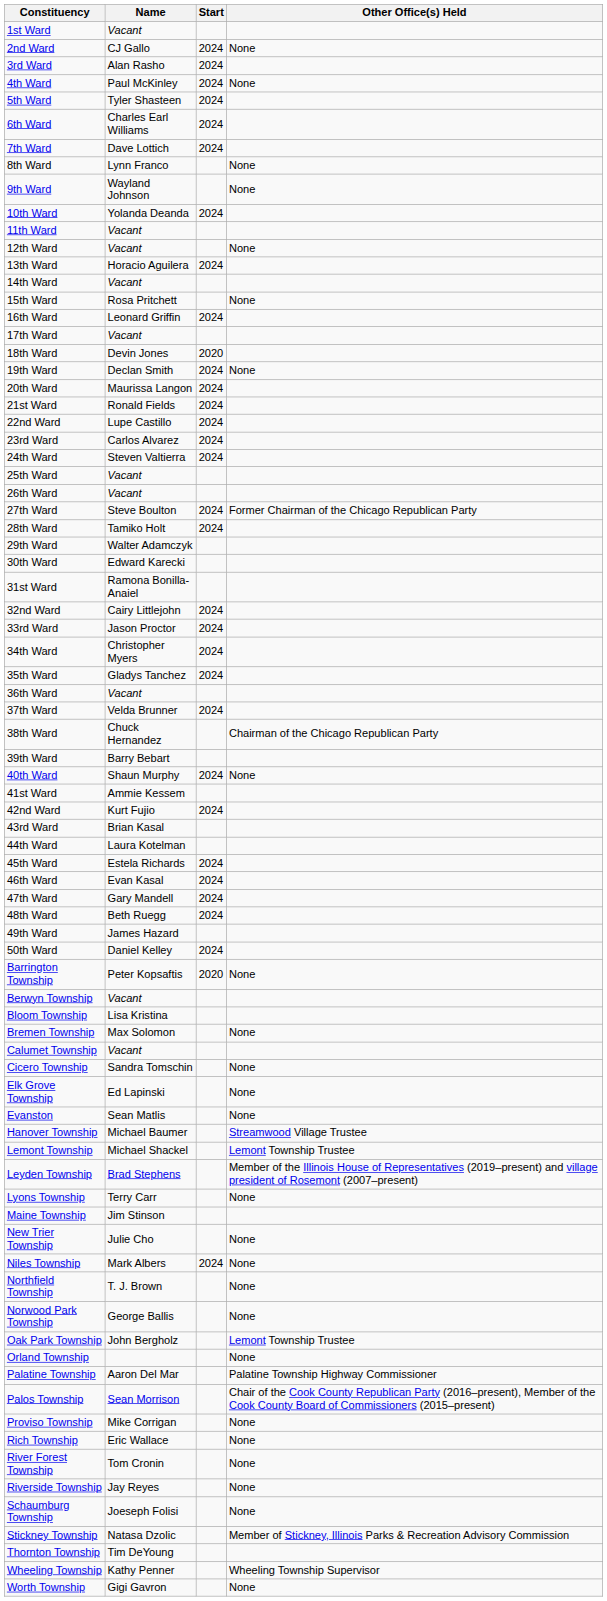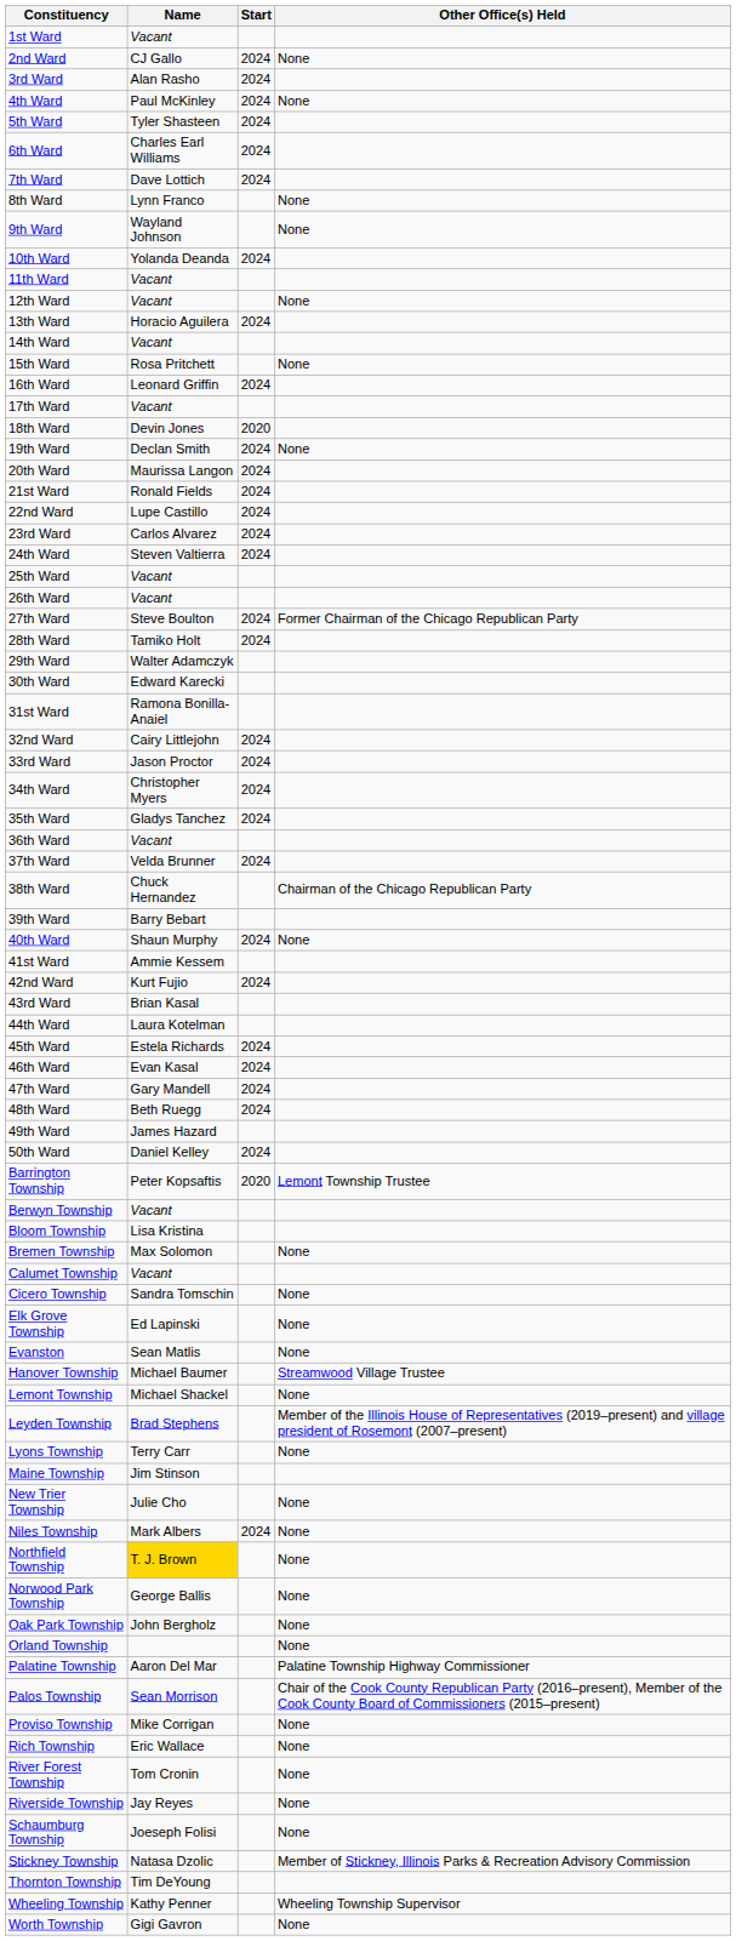 <table class="wikitable sortable">
 <tr>
 <th>Constituency<br></th>
 <th>Name</th>
 <th>Start</th>
 <th>Other Office(s) Held</th>
 </tr>
 <tr>
 <td><a href='#'>1st Ward</a></td>
 <td><em>Vacant</em></td>
 <td></td>
 <td></td>
 </tr>
 <tr>
 <td><a href='#'>2nd Ward</a></td>
 <td>CJ Gallo</td>
 <td>2024</td>
 <td>None</td>
 </tr>
 <tr>
 <td><a href='#'>3rd Ward</a></td>
 <td>Alan Rasho</td>
 <td>2024</td>
 </tr>
 <tr>
 <td><a href='#'>4th Ward</a></td>
 <td>Paul McKinley</td>
 <td>2024</td>
 <td>None</td>
 </tr>
 <tr>
 <td><a href='#'>5th Ward</a></td>
 <td>Tyler Shasteen</td>
 <td>2024</td>
 </tr>
 <tr>
 <td><a href='#'>6th Ward</a></td>
 <td>Charles Earl Williams</td>
 <td>2024</td>
 <td></td>
 </tr>
 <tr>
 <td><a href='#'>7th Ward</a></td>
 <td>Dave Lottich</td>
 <td>2024</td>
 </tr>
 <tr>
 <td>8th Ward</td>
 <td>Lynn Franco</td>
 <td></td>
 <td>None</td>
 </tr>
 <tr>
 <td><a href='#'>9th Ward</a></td>
 <td>Wayland Johnson</td>
 <td></td>
 <td>None</td>
 </tr>
 <tr>
 <td><a href='#'>10th Ward</a></td>
 <td>Yolanda Deanda</td>
 <td>2024</td>
 </tr>
 <tr>
 <td><a href='#'>11th Ward</a></td>
 <td><em>Vacant</em></td>
 <td></td>
 <td></td>
 </tr>
 <tr>
 <td>12th Ward</td>
 <td><em>Vacant</em></td>
 <td></td>
 <td>None</td>
 </tr>
 <tr>
 <td>13th Ward</td>
 <td>Horacio Aguilera</td>
 <td>2024</td>
 <td></td>
 </tr>
 <tr>
 <td>14th Ward</td>
 <td><em>Vacant</em></td>
 <td></td>
 <td></td>
 </tr>
 <tr>
 <td>15th Ward</td>
 <td>Rosa Pritchett</td>
 <td></td>
 <td>None</td>
 </tr>
 <tr>
 <td>16th Ward</td>
 <td>Leonard Griffin</td>
 <td>2024</td>
 </tr>
 <tr>
 <td>17th Ward</td>
 <td><em>Vacant</em></td>
 <td></td>
 <td></td>
 </tr>
 <tr>
 <td>18th Ward</td>
 <td>Devin Jones</td>
 <td>2020</td>
 <td></td>
 </tr>
 <tr>
 <td>19th Ward</td>
 <td>Declan Smith</td>
 <td>2024</td>
 <td>None</td>
 </tr>
 <tr>
 <td>20th Ward</td>
 <td>Maurissa Langon</td>
 <td>2024</td>
 </tr>
 <tr>
 <td>21st Ward</td>
 <td>Ronald Fields</td>
 <td>2024</td>
 <td></td>
 </tr>
 <tr>
 <td>22nd Ward</td>
 <td>Lupe Castillo</td>
 <td>2024</td>
 <td></td>
 </tr>
 <tr>
 <td>23rd Ward</td>
 <td>Carlos Alvarez</td>
 <td>2024</td>
 <td></td>
 </tr>
 <tr>
 <td>24th Ward</td>
 <td>Steven Valtierra</td>
 <td>2024</td>
 </tr>
 <tr>
 <td>25th Ward</td>
 <td><em>Vacant</em></td>
 <td></td>
 <td></td>
 </tr>
 <tr>
 <td>26th Ward</td>
 <td><em>Vacant</em></td>
 <td></td>
 <td></td>
 </tr>
 <tr>
 <td>27th Ward</td>
 <td>Steve Boulton</td>
 <td>2024</td>
 <td>Former Chairman of the Chicago Republican Party</td>
 </tr>
 <tr>
 <td>28th Ward</td>
 <td>Tamiko Holt</td>
 <td>2024</td>
 <td></td>
 </tr>
 <tr>
 <td>29th Ward</td>
 <td>Walter Adamczyk</td>
 <td></td>
 <td></td>
 </tr>
 <tr>
 <td>30th Ward</td>
 <td>Edward Karecki</td>
 <td></td>
 <td></td>
 </tr>
 <tr>
 <td>31st Ward</td>
 <td>Ramona Bonilla-Anaiel</td>
 <td></td>
 <td></td>
 </tr>
 <tr>
 <td>32nd Ward</td>
 <td>Cairy Littlejohn</td>
 <td>2024</td>
 <td></td>
 </tr>
 <tr>
 <td>33rd Ward</td>
 <td>Jason Proctor</td>
 <td>2024</td>
 </tr>
 <tr>
 <td>34th Ward</td>
 <td>Christopher Myers</td>
 <td>2024</td>
 <td></td>
 </tr>
 <tr>
 <td>35th Ward</td>
 <td>Gladys Tanchez</td>
 <td>2024</td>
 </tr>
 <tr>
 <td>36th Ward</td>
 <td><em>Vacant</em></td>
 <td></td>
 <td></td>
 </tr>
 <tr>
 <td>37th Ward</td>
 <td>Velda Brunner</td>
 <td>2024</td>
 </tr>
 <tr>
 <td>38th Ward</td>
 <td>Chuck Hernandez</td>
 <td></td>
 <td>Chairman of the Chicago Republican Party</td>
 </tr>
 <tr>
 <td>39th Ward</td>
 <td>Barry Bebart</td>
 <td></td>
 <td></td>
 </tr>
 <tr>
 <td><a href='#'>40th Ward</a></td>
 <td>Shaun Murphy</td>
 <td>2024</td>
 <td>None</td>
 </tr>
 <tr>
 <td>41st Ward</td>
 <td>Ammie Kessem</td>
 <td></td>
 <td></td>
 </tr>
 <tr>
 <td>42nd Ward</td>
 <td>Kurt Fujio</td>
 <td>2024</td>
 </tr>
 <tr>
 <td>43rd Ward</td>
 <td>Brian Kasal</td>
 <td></td>
 <td></td>
 </tr>
 <tr>
 <td>44th Ward</td>
 <td>Laura Kotelman</td>
 <td></td>
 <td></td>
 </tr>
 <tr>
 <td>45th Ward</td>
 <td>Estela Richards</td>
 <td>2024</td>
 <td></td>
 </tr>
 <tr>
 <td>46th Ward</td>
 <td>Evan Kasal</td>
 <td>2024</td>
 <td></td>
 </tr>
 <tr>
 <td>47th Ward</td>
 <td>Gary Mandell</td>
 <td>2024</td>
 <td></td>
 </tr>
 <tr>
 <td>48th Ward</td>
 <td>Beth Ruegg</td>
 <td>2024</td>
 <td></td>
 </tr>
 <tr>
 <td>49th Ward</td>
 <td>James Hazard</td>
 <td></td>
 <td></td>
 </tr>
 <tr>
 <td>50th Ward</td>
 <td>Daniel Kelley</td>
 <td>2024</td>
 <td></td>
 </tr>
 <tr>
 <td><a href='#'>Barrington Township</a></td>
 <td>Peter Kopsaftis</td>
 <td>2020</td>
-<td>None</td>
+<td><a href='#'>Lemont</a> Township Trustee</td>
 </tr>
 <tr>
 <td><a href='#'>Berwyn Township</a></td>
 <td><em>Vacant</em></td>
 <td></td>
 <td></td>
 </tr>
 <tr>
 <td><a href='#'>Bloom Township</a></td>
 <td>Lisa Kristina</td>
 <td></td>
 <td></td>
 </tr>
 <tr>
 <td><a href='#'>Bremen Township</a></td>
 <td>Max Solomon</td>
 <td></td>
 <td>None</td>
 </tr>
 <tr>
 <td><a href='#'>Calumet Township</a></td>
 <td><em>Vacant</em></td>
 <td></td>
 <td></td>
 </tr>
 <tr>
 <td><a href='#'>Cicero Township</a></td>
 <td>Sandra Tomschin</td>
 <td></td>
 <td>None</td>
 </tr>
 <tr>
 <td><a href='#'>Elk Grove Township</a></td>
 <td>Ed Lapinski</td>
 <td></td>
 <td>None</td>
 </tr>
 <tr>
 <td><a href='#'>Evanston</a></td>
 <td>Sean Matlis</td>
 <td></td>
 <td>None</td>
 </tr>
 <tr>
 <td><a href='#'>Hanover Township</a></td>
 <td>Michael Baumer</td>
 <td></td>
 <td><a href='#'>Streamwood</a> Village Trustee</td>
 </tr>
 <tr>
 <td><a href='#'>Lemont Township</a></td>
 <td>Michael Shackel</td>
 <td></td>
-<td><a href='#'>Lemont</a> Township Trustee</td>
+<td>None</td>
 </tr>
 <tr>
 <td><a href='#'>Leyden Township</a></td>
 <td><a href='#'>Brad Stephens</a></td>
 <td></td>
 <td>Member of the <a href='#'>Illinois House of Representatives</a> (2019–present) and <a href='#'>village president of Rosemont</a> (2007–present)</td>
 </tr>
 <tr>
 <td><a href='#'>Lyons Township</a></td>
 <td>Terry Carr</td>
 <td></td>
 <td>None</td>
 </tr>
 <tr>
 <td><a href='#'>Maine Township</a></td>
 <td>Jim Stinson</td>
 <td></td>
 <td></td>
 </tr>
 <tr>
 <td><a href='#'>New Trier Township</a></td>
 <td>Julie Cho</td>
 <td></td>
 <td>None</td>
 </tr>
 <tr>
 <td><a href='#'>Niles Township</a></td>
 <td>Mark Albers</td>
 <td>2024</td>
 <td>None</td>
 </tr>
 <tr>
 <td><a href='#'>Northfield Township</a></td>
-<td>T. J. Brown</td>
+<td style="background: gold;">T. J. Brown</td>
 <td></td>
 <td>None</td>
 </tr>
 <tr>
 <td><a href='#'>Norwood Park Township</a></td>
 <td>George Ballis</td>
 <td></td>
 <td>None</td>
 </tr>
 <tr>
 <td><a href='#'>Oak Park Township</a></td>
 <td>John Bergholz</td>
 <td></td>
-<td><a href='#'>Lemont</a> Township Trustee</td>
+<td>None</td>
 </tr>
 <tr>
 <td><a href='#'>Orland Township</a></td>
 <td></td>
 <td></td>
 <td>None</td>
 </tr>
 <tr>
 <td><a href='#'>Palatine Township</a></td>
 <td>Aaron Del Mar</td>
 <td></td>
 <td>Palatine Township Highway Commissioner</td>
 </tr>
 <tr>
 <td><a href='#'>Palos Township</a></td>
 <td><a href='#'>Sean Morrison</a></td>
 <td></td>
 <td>Chair of the <a href='#'>Cook County Republican Party</a> (2016–present), Member of the <a href='#'>Cook County Board of Commissioners</a> (2015–present)</td>
 </tr>
 <tr>
 <td><a href='#'>Proviso Township</a></td>
 <td>Mike Corrigan</td>
 <td></td>
 <td>None</td>
 </tr>
 <tr>
 <td><a href='#'>Rich Township</a></td>
 <td>Eric Wallace</td>
 <td></td>
 <td>None</td>
 </tr>
 <tr>
 <td><a href='#'>River Forest Township</a></td>
 <td>Tom Cronin</td>
 <td></td>
 <td>None</td>
 </tr>
 <tr>
 <td><a href='#'>Riverside Township</a></td>
 <td>Jay Reyes</td>
 <td></td>
 <td>None</td>
 </tr>
 <tr>
 <td><a href='#'>Schaumburg Township</a></td>
 <td>Joeseph Folisi</td>
 <td></td>
 <td>None</td>
 </tr>
 <tr>
 <td><a href='#'>Stickney Township</a></td>
 <td>Natasa Dzolic</td>
 <td></td>
 <td>Member of <a href='#'>Stickney, Illinois</a> Parks & Recreation Advisory Commission</td>
 </tr>
 <tr>
 <td><a href='#'>Thornton Township</a></td>
 <td>Tim DeYoung</td>
 <td></td>
 <td></td>
 </tr>
 <tr>
 <td><a href='#'>Wheeling Township</a></td>
 <td>Kathy Penner</td>
 <td></td>
 <td>Wheeling Township Supervisor</td>
 </tr>
 <tr>
 <td><a href='#'>Worth Township</a></td>
 <td>Gigi Gavron</td>
 <td></td>
 <td>None</td>
 </tr>
 </table>
